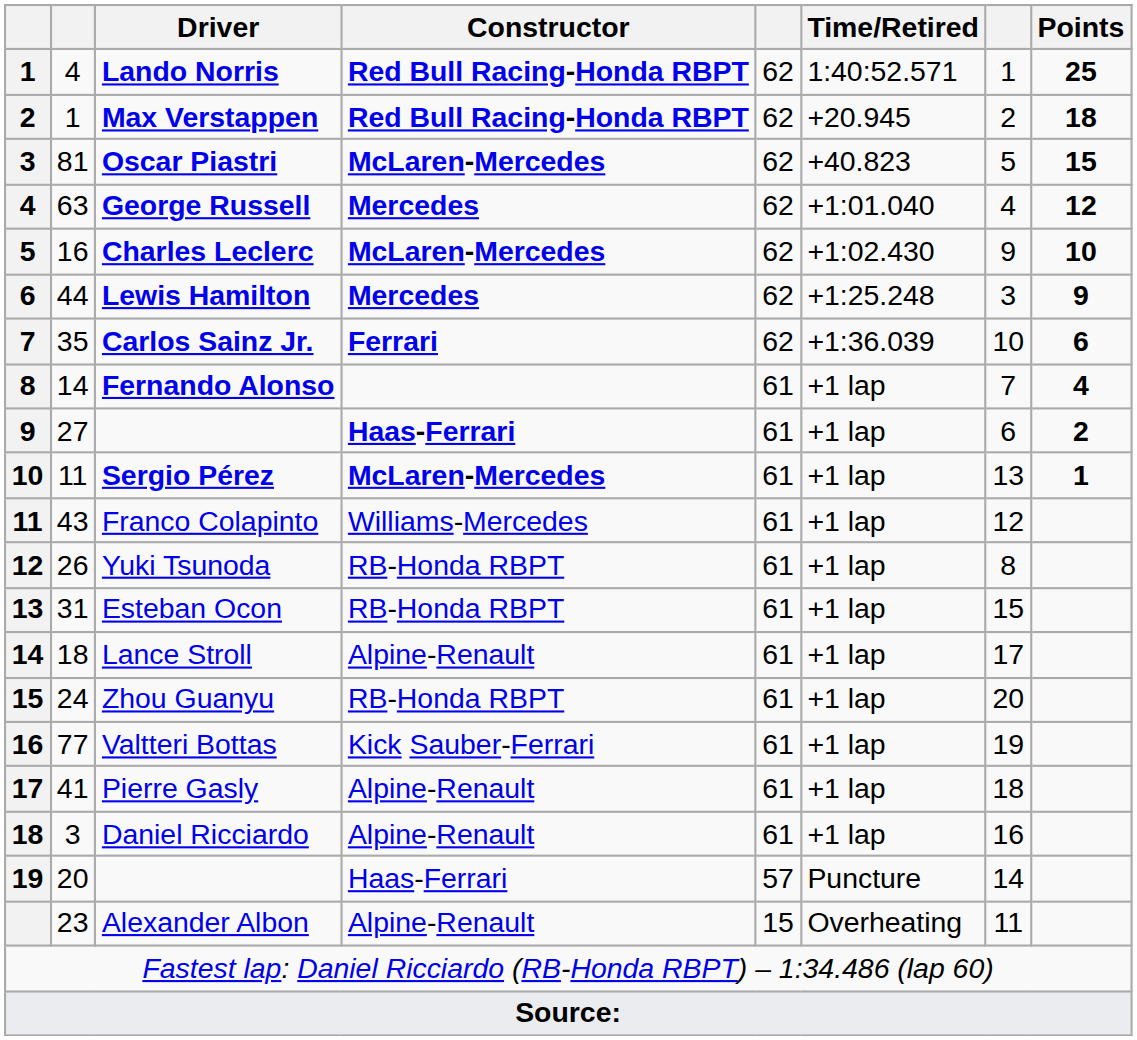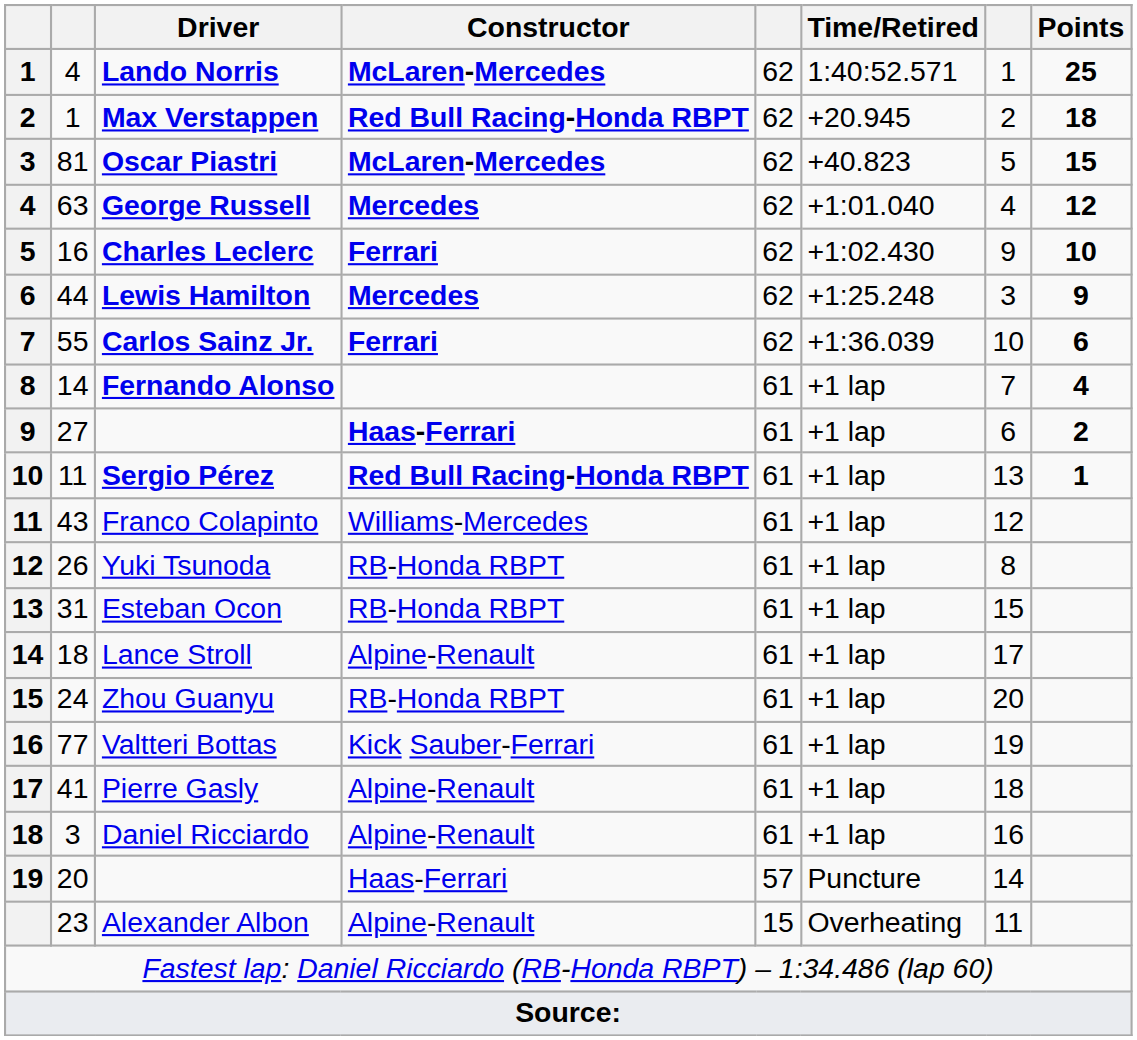 <table class="wikitable sortable" style="font-size: 85%;">
 <tr>
 <th scope="col"></th>
 <th scope="col"></th>
 <th scope="col">Driver</th>
 <th scope="col">Constructor</th>
 <th class="unsortable" scope="col"></th>
 <th class="unsortable" scope="col">Time/Retired</th>
 <th scope="col"></th>
 <th scope="col">Points</th>
 </tr>
 <tr>
 <th>1</th>
 <td align=center>4</td>
 <td data-sort-value="nor"> <strong><a href='#'>Lando Norris</a></strong></td>
-<td><strong><a href='#'>Red Bull Racing</a>-<a href='#'>Honda RBPT</a></strong></td>
+<td><strong><a href='#'>McLaren</a>-<a href='#'>Mercedes</a></strong></td>
 <td align=center>62</td>
 <td>1:40:52.571</td>
 <td align=center>1</td>
 <td align=center><strong>25</strong></td>
 </tr>
 <tr>
 <th>2</th>
 <td align=center>1</td>
 <td data-sort-value="ver"><strong> <a href='#'>Max Verstappen</a></strong></td>
 <td><strong><a href='#'>Red Bull Racing</a>-<a href='#'>Honda RBPT</a></strong></td>
 <td align=center>62</td>
 <td>+20.945</td>
 <td align=center>2</td>
 <td align=center><strong>18</strong></td>
 </tr>
 <tr>
 <th>3</th>
 <td align=center>81</td>
 <td data-sort-value="pia"> <strong><a href='#'>Oscar Piastri</a></strong></td>
 <td><strong><a href='#'>McLaren</a>-<a href='#'>Mercedes</a></strong></td>
 <td align=center>62</td>
 <td>+40.823</td>
 <td align=center>5</td>
 <td align=center><strong>15</strong></td>
 </tr>
 <tr>
 <th>4</th>
 <td align=center>63</td>
 <td data-sort-value="rus"> <strong><a href='#'>George Russell</a></strong></td>
 <td><strong><a href='#'>Mercedes</a></strong></td>
 <td align=center>62</td>
 <td>+1:01.040</td>
 <td align=center>4</td>
 <td align=center><strong>12</strong></td>
 </tr>
 <tr>
 <th>5</th>
 <td align=center>16</td>
 <td data-sort-value="lec"> <strong><a href='#'>Charles Leclerc</a></strong></td>
-<td><strong><a href='#'>McLaren</a>-<a href='#'>Mercedes</a></strong></td>
+<td><strong><a href='#'>Ferrari</a></strong></td>
 <td align=center>62</td>
 <td>+1:02.430</td>
 <td align=center>9</td>
 <td align=center><strong>10</strong></td>
 </tr>
 <tr>
 <th>6</th>
 <td align=center>44</td>
 <td data-sort-value="ham"> <strong><a href='#'>Lewis Hamilton</a></strong></td>
 <td><strong><a href='#'>Mercedes</a></strong></td>
 <td align=center>62</td>
 <td>+1:25.248</td>
 <td align="center">3</td>
 <td align=center><strong>9</strong></td>
 </tr>
 <tr>
 <th>7</th>
-<td align=center>35</td>
+<td align=center>55</td>
 <td data-sort-value="sai"> <strong><a href='#'>Carlos Sainz Jr.</a></strong></td>
 <td><strong><a href='#'>Ferrari</a></strong></td>
 <td align=center>62</td>
 <td>+1:36.039</td>
 <td align=center>10</td>
 <td align=center><strong>6</strong></td>
 </tr>
 <tr>
 <th>8</th>
 <td align=center>14</td>
 <td data-sort-value="alo"> <strong><a href='#'>Fernando Alonso</a></strong></td>
 <td><strong></strong></td>
 <td align=center>61</td>
 <td>+1 lap</td>
 <td align=center>7</td>
 <td align=center><strong>4</strong></td>
 </tr>
 <tr>
 <th>9</th>
 <td align=center>27</td>
 <td data-sort-value="hul"></td>
 <td><strong><a href='#'>Haas</a>-<a href='#'>Ferrari</a></strong></td>
 <td align=center>61</td>
 <td>+1 lap</td>
 <td align=center>6</td>
 <td align=center><strong>2</strong></td>
 </tr>
 <tr>
 <th>10</th>
 <td align=center>11</td>
 <td data-sort-value="per"> <strong><a href='#'>Sergio Pérez</a></strong></td>
-<td><strong><a href='#'>McLaren</a>-<a href='#'>Mercedes</a></strong></td>
+<td><strong><a href='#'>Red Bull Racing</a>-<a href='#'>Honda RBPT</a></strong></td>
 <td align=center>61</td>
 <td>+1 lap</td>
 <td align=center>13</td>
 <td align=center><strong>1</strong></td>
 </tr>
 <tr>
 <th>11</th>
 <td align=center>43</td>
 <td data-sort-value="col"> <a href='#'>Franco Colapinto</a></td>
 <td><a href='#'>Williams</a>-<a href='#'>Mercedes</a></td>
 <td align=center>61</td>
 <td>+1 lap</td>
 <td align=center>12</td>
 <td></td>
 </tr>
 <tr>
 <th>12</th>
 <td align=center>26</td>
 <td data-sort-value="tsu"> <a href='#'>Yuki Tsunoda</a></td>
 <td><a href='#'>RB</a>-<a href='#'>Honda RBPT</a></td>
 <td align=center>61</td>
 <td>+1 lap</td>
 <td align=center>8</td>
 <td></td>
 </tr>
 <tr>
 <th>13</th>
 <td align=center>31</td>
 <td data-sort-value="oco"> <a href='#'>Esteban Ocon</a></td>
 <td><a href='#'>RB</a>-<a href='#'>Honda RBPT</a></td>
 <td align=center>61</td>
 <td>+1 lap</td>
 <td align=center>15</td>
 <td></td>
 </tr>
 <tr>
 <th>14</th>
 <td align=center>18</td>
 <td data-sort-value="str"> <a href='#'>Lance Stroll</a></td>
 <td><a href='#'>Alpine</a>-<a href='#'>Renault</a></td>
 <td align=center>61</td>
 <td>+1 lap</td>
 <td align=center>17</td>
 <td></td>
 </tr>
 <tr>
 <th>15</th>
 <td align=center>24</td>
 <td data-sort-value="zho"> <a href='#'>Zhou Guanyu</a></td>
 <td><a href='#'>RB</a>-<a href='#'>Honda RBPT</a></td>
 <td align=center>61</td>
 <td>+1 lap</td>
 <td align=center>20</td>
 <td></td>
 </tr>
 <tr>
 <th>16</th>
 <td align=center>77</td>
 <td data-sort-value="bot"> <a href='#'>Valtteri Bottas</a></td>
 <td><a href='#'>Kick</a> <a href='#'>Sauber</a>-<a href='#'>Ferrari</a></td>
 <td align=center>61</td>
 <td>+1 lap</td>
 <td align=center>19</td>
 <td></td>
 </tr>
 <tr>
 <th>17</th>
 <td align=center>41</td>
 <td data-sort-value="gas"> <a href='#'>Pierre Gasly</a></td>
 <td><a href='#'>Alpine</a>-<a href='#'>Renault</a></td>
 <td align=center>61</td>
 <td>+1 lap</td>
 <td align=center>18</td>
 <td></td>
 </tr>
 <tr>
 <th>18</th>
 <td align=center>3</td>
 <td data-sort-value="ric"> <a href='#'>Daniel Ricciardo</a></td>
 <td><a href='#'>Alpine</a>-<a href='#'>Renault</a></td>
 <td align=center>61</td>
 <td>+1 lap</td>
 <td align=center>16</td>
 <td></td>
 </tr>
 <tr>
 <th>19</th>
 <td align=center>20</td>
 <td data-sort-value="bea"></td>
 <td><a href='#'>Haas</a>-<a href='#'>Ferrari</a></td>
 <td align=center>57</td>
 <td>Puncture</td>
 <td align=center>14</td>
 <td></td>
 </tr>
 <tr>
 <th data-sort-value="20"></th>
 <td align=center>23</td>
 <td data-sort-value="alb"> <a href='#'>Alexander Albon</a></td>
 <td><a href='#'>Alpine</a>-<a href='#'>Renault</a></td>
 <td align=center>15</td>
 <td>Overheating</td>
 <td align=center>11</td>
 <td></td>
 </tr>
 <tr class="sortbottom">
 <td colspan="8" align="center"><em><a href='#'>Fastest lap</a>:</em>  <em><a href='#'>Daniel Ricciardo</a> (<a href='#'>RB</a>-<a href='#'>Honda RBPT</a>) – 1:34.486 (lap 60)</em></td>
 </tr>
 <tr class="sortbottom">
 <td colspan="8" style="background-color:#eaecf0;text-align:center"><strong>Source:</strong></td>
 </tr>
 </table>
